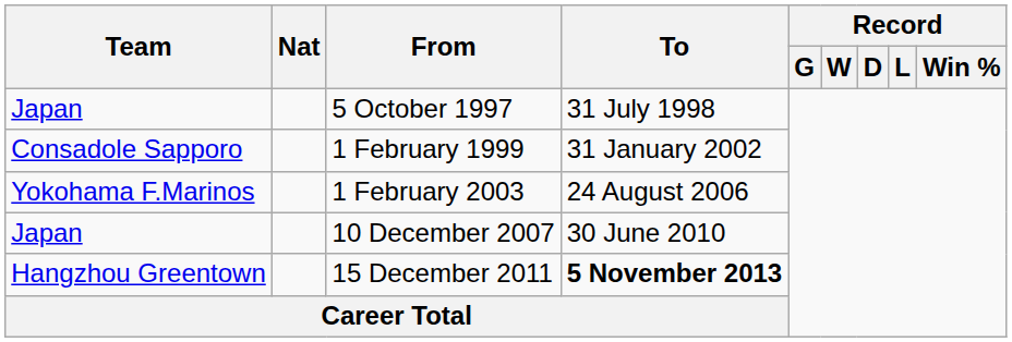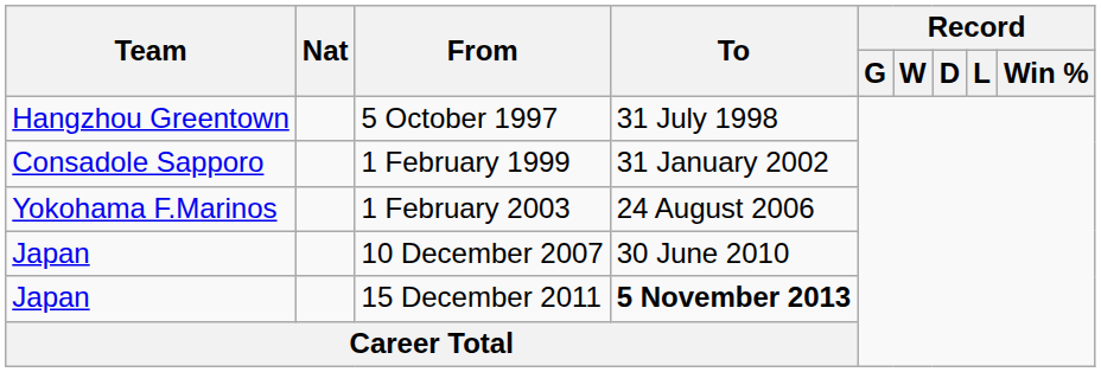 <table class="wikitable" style="text-align: center">
 <tr>
 <th rowspan="2">Team</th>
 <th rowspan="2">Nat</th>
 <th rowspan="2">From</th>
 <th rowspan="2">To</th>
 <th colspan="9">Record</th>
 </tr>
 <tr>
 <th>G</th>
 <th>W</th>
 <th>D</th>
 <th>L</th>
 <th>Win %</th>
 </tr>
 <tr>
-<td align=left><a href='#'>Japan</a></td>
+<td align=left><a href='#'>Hangzhou Greentown</a></td>
 <td></td>
 <td align=left>5 October 1997</td>
 <td align=left>31 July 1998<br></td>
 </tr>
 <tr>
 <td align=left><a href='#'>Consadole Sapporo</a></td>
 <td></td>
 <td align=left>1 February 1999</td>
 <td align=left>31 January 2002<br></td>
 </tr>
 <tr>
 <td align=left><a href='#'>Yokohama F.Marinos</a></td>
 <td></td>
 <td align=left>1 February 2003</td>
 <td align=left>24 August 2006<br></td>
 </tr>
 <tr>
 <td align=left><a href='#'>Japan</a></td>
 <td></td>
 <td align=left>10 December 2007</td>
 <td align=left>30 June 2010<br></td>
 </tr>
 <tr>
-<td align=left><a href='#'>Hangzhou Greentown</a></td>
+<td align=left><a href='#'>Japan</a></td>
 <td></td>
 <td align=left>15 December 2011</td>
 <td align=left><strong>5 November 2013<br></strong></td>
 </tr>
 <tr>
 <th colspan="4">Career Total<br></th>
 </tr>
 </table>
